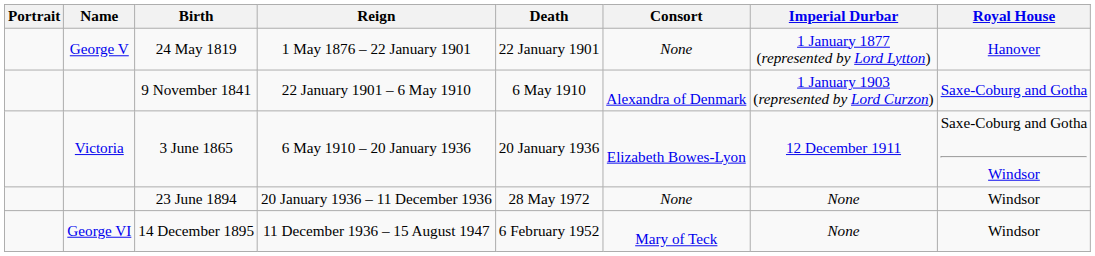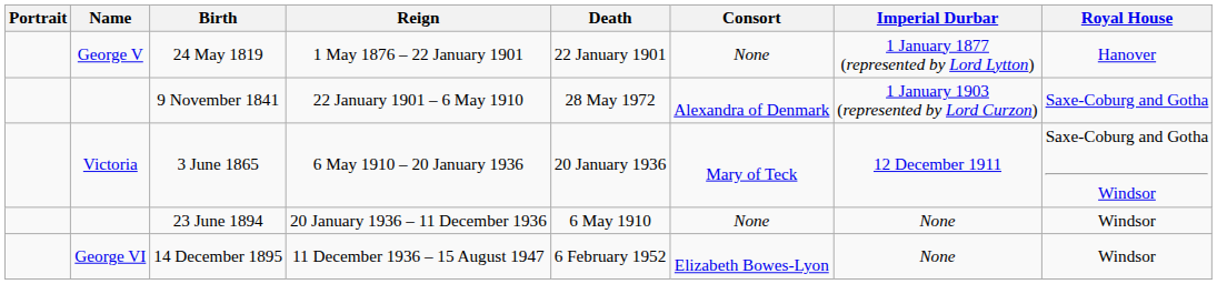 <table class="wikitable" style="text-align: center;">
 <tr>
 <th>Portrait</th>
 <th>Name</th>
 <th>Birth</th>
 <th>Reign</th>
 <th>Death</th>
 <th>Consort</th>
 <th><a href='#'>Imperial Durbar</a></th>
 <th><a href='#'>Royal House</a></th>
 </tr>
 <tr>
 <td></td>
 <td><a href='#'>George V</a></td>
 <td>24 May 1819</td>
 <td>1 May 1876 – 22 January 1901</td>
 <td>22 January 1901</td>
 <td><em>None</em></td>
 <td><a href='#'>1 January 1877</a><br>(<em>represented by <a href='#'>Lord Lytton</a></em>)</td>
 <td><a href='#'>Hanover</a></td>
 </tr>
 <tr>
 <td></td>
 <td></td>
 <td>9 November 1841</td>
 <td>22 January 1901 – 6 May 1910</td>
-<td>6 May 1910</td>
+<td>28 May 1972</td>
 <td><br><a href='#'>Alexandra of Denmark</a></td>
 <td><a href='#'>1 January 1903</a><br>(<em>represented by <a href='#'>Lord Curzon</a></em>)</td>
 <td><a href='#'>Saxe-Coburg and Gotha</a></td>
 </tr>
 <tr>
 <td></td>
 <td><a href='#'>Victoria</a></td>
 <td>3 June 1865</td>
 <td>6 May 1910 – 20 January 1936</td>
 <td>20 January 1936</td>
-<td><br><a href='#'>Elizabeth Bowes-Lyon</a></td>
+<td><br><a href='#'>Mary of Teck</a></td>
 <td><a href='#'>12 December 1911</a></td>
 <td>Saxe-Coburg and Gotha<br><br><hr><a href='#'>Windsor</a><br></td>
 </tr>
 <tr>
 <td></td>
 <td></td>
 <td>23 June 1894</td>
 <td>20 January 1936 – 11 December 1936</td>
-<td>28 May 1972</td>
+<td>6 May 1910</td>
 <td><em>None</em></td>
 <td><em>None</em></td>
 <td>Windsor</td>
 </tr>
 <tr>
 <td></td>
 <td><a href='#'>George VI</a></td>
 <td>14 December 1895</td>
 <td>11 December 1936 – 15 August 1947</td>
 <td>6 February 1952</td>
-<td><br><a href='#'>Mary of Teck</a></td>
+<td><br><a href='#'>Elizabeth Bowes-Lyon</a></td>
 <td><em>None</em></td>
 <td>Windsor</td>
 </tr>
 </table>
